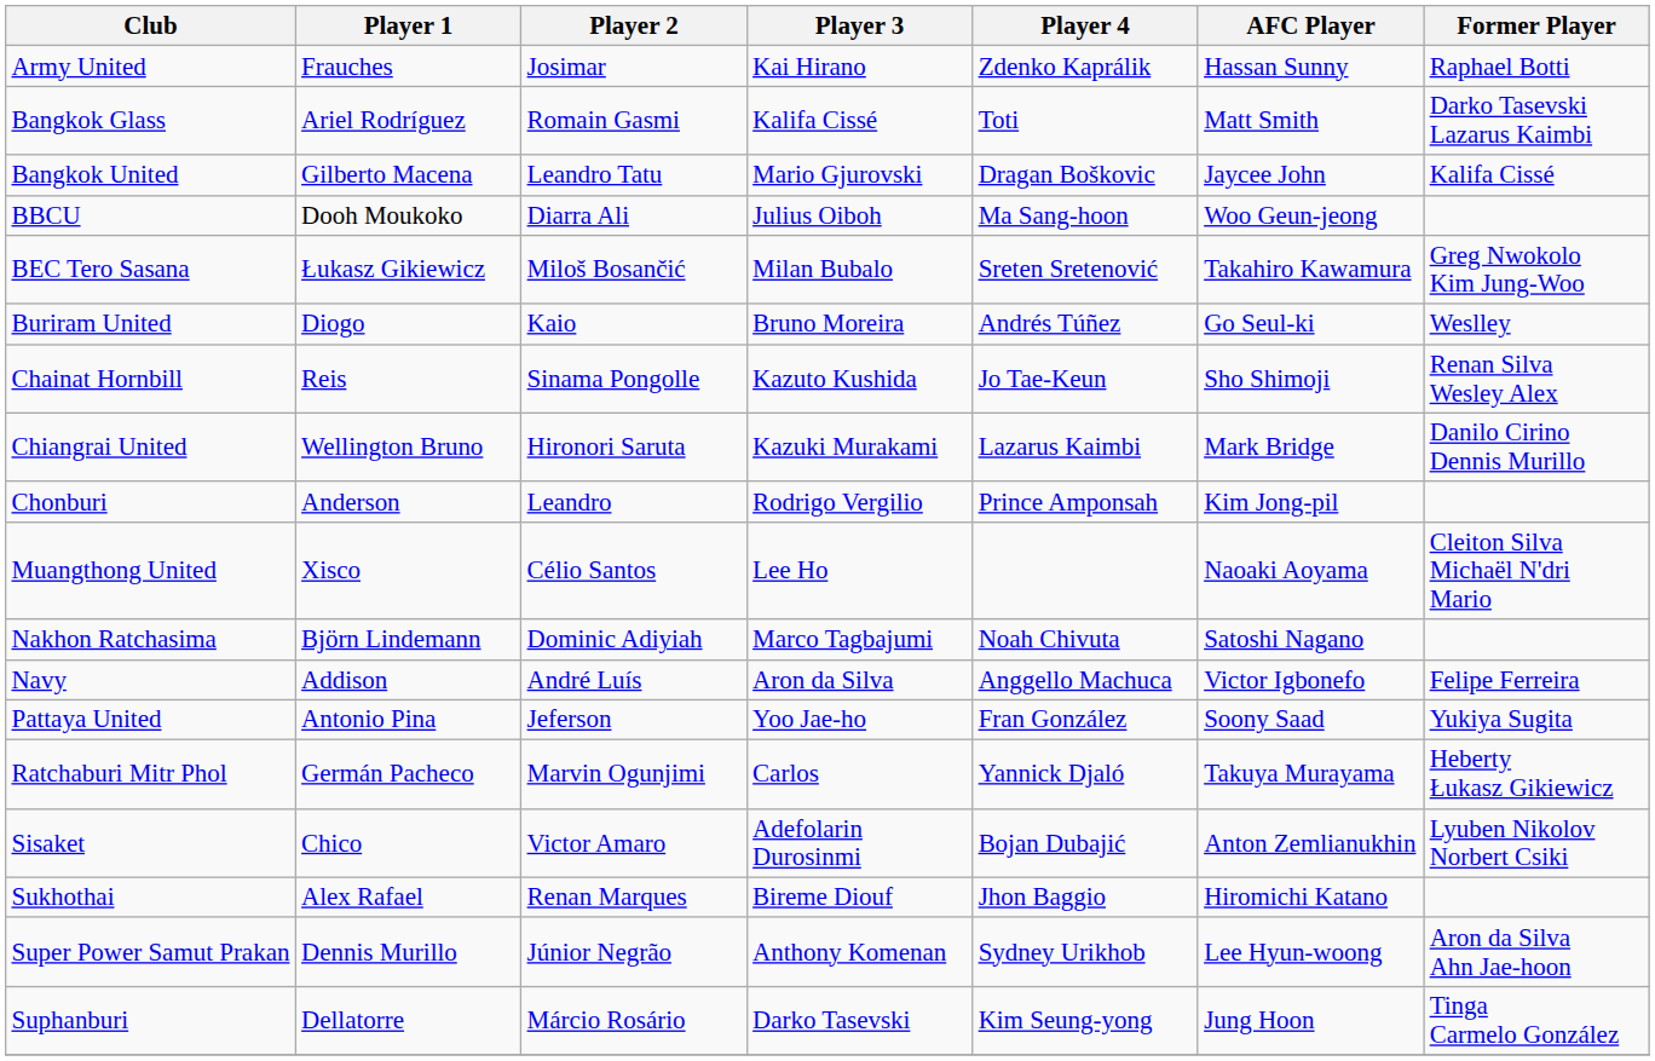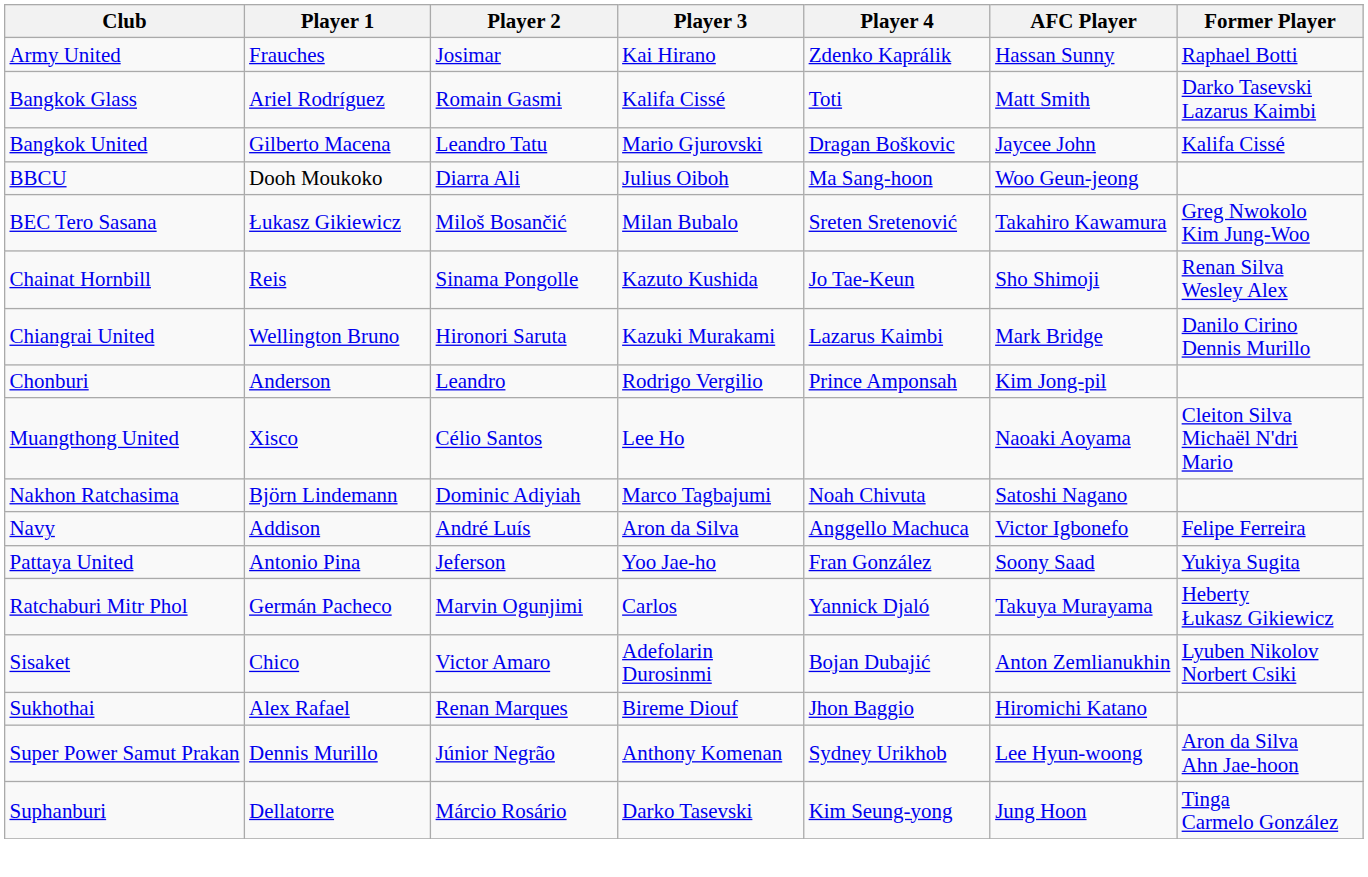 <table class="sortable wikitable" border="1">
 <tr>
 <th>Club</th>
 <th width="135">Player 1</th>
 <th width="135">Player 2</th>
 <th width="135">Player 3</th>
 <th width="135">Player 4</th>
 <th width="135">AFC Player</th>
 <th width="135">Former Player</th>
 </tr>
 <tr>
 <td><a href='#'>Army United</a></td>
 <td> <a href='#'>Frauches</a></td>
 <td> <a href='#'>Josimar</a></td>
 <td> <a href='#'>Kai Hirano</a></td>
 <td> <a href='#'>Zdenko Kaprálik</a></td>
 <td> <a href='#'>Hassan Sunny</a></td>
 <td> <a href='#'>Raphael Botti</a></td>
 </tr>
 <tr>
 <td><a href='#'>Bangkok Glass</a></td>
 <td> <a href='#'>Ariel Rodríguez</a></td>
 <td> <a href='#'>Romain Gasmi</a></td>
 <td> <a href='#'>Kalifa Cissé</a></td>
 <td> <a href='#'>Toti</a></td>
 <td> <a href='#'>Matt Smith</a></td>
 <td> <a href='#'>Darko Tasevski</a> <br>  <a href='#'>Lazarus Kaimbi</a></td>
 </tr>
 <tr>
 <td><a href='#'>Bangkok United</a></td>
 <td> <a href='#'>Gilberto Macena</a></td>
 <td> <a href='#'>Leandro Tatu</a></td>
 <td> <a href='#'>Mario Gjurovski</a></td>
 <td> <a href='#'>Dragan Boškovic</a></td>
 <td> <a href='#'>Jaycee John</a></td>
 <td> <a href='#'>Kalifa Cissé</a></td>
 </tr>
 <tr>
 <td><a href='#'>BBCU</a></td>
 <td> Dooh Moukoko</td>
 <td> <a href='#'>Diarra Ali</a></td>
 <td> <a href='#'>Julius Oiboh</a></td>
 <td> <a href='#'>Ma Sang-hoon</a></td>
 <td> <a href='#'>Woo Geun-jeong</a></td>
 <td></td>
 </tr>
 <tr>
 <td><a href='#'>BEC Tero Sasana</a></td>
 <td> <a href='#'>Łukasz Gikiewicz</a></td>
 <td> <a href='#'>Miloš Bosančić</a></td>
 <td> <a href='#'>Milan Bubalo</a></td>
 <td> <a href='#'>Sreten Sretenović</a></td>
 <td> <a href='#'>Takahiro Kawamura</a></td>
 <td> <a href='#'>Greg Nwokolo</a> <br>  <a href='#'>Kim Jung-Woo</a></td>
-</tr>
-<tr>
-<td><a href='#'>Buriram United</a></td>
-<td> <a href='#'>Diogo</a></td>
-<td> <a href='#'>Kaio</a></td>
-<td> <a href='#'>Bruno Moreira</a></td>
-<td> <a href='#'>Andrés Túñez</a></td>
-<td> <a href='#'>Go Seul-ki</a></td>
-<td> <a href='#'>Weslley</a></td>
 </tr>
 <tr>
 <td><a href='#'>Chainat Hornbill</a></td>
 <td> <a href='#'>Reis</a></td>
 <td> <a href='#'>Sinama Pongolle</a></td>
 <td> <a href='#'>Kazuto Kushida</a></td>
 <td> <a href='#'>Jo Tae-Keun</a></td>
 <td> <a href='#'>Sho Shimoji</a></td>
 <td> <a href='#'>Renan Silva</a> <br>  <a href='#'>Wesley Alex</a></td>
 </tr>
 <tr>
 <td><a href='#'>Chiangrai United</a></td>
 <td> <a href='#'>Wellington Bruno</a></td>
 <td> <a href='#'>Hironori Saruta</a></td>
 <td> <a href='#'>Kazuki Murakami</a></td>
 <td> <a href='#'>Lazarus Kaimbi</a></td>
 <td> <a href='#'>Mark Bridge</a></td>
 <td> <a href='#'>Danilo Cirino</a> <br> <a href='#'>Dennis Murillo</a></td>
 </tr>
 <tr>
 <td><a href='#'>Chonburi</a></td>
 <td> <a href='#'>Anderson</a></td>
 <td> <a href='#'>Leandro</a></td>
 <td> <a href='#'>Rodrigo Vergilio</a></td>
 <td> <a href='#'>Prince Amponsah</a></td>
 <td> <a href='#'>Kim Jong-pil</a></td>
 <td></td>
 </tr>
 <tr>
 <td><a href='#'>Muangthong United</a></td>
 <td> <a href='#'>Xisco</a></td>
 <td> <a href='#'>Célio Santos</a></td>
 <td> <a href='#'>Lee Ho</a></td>
 <td></td>
 <td> <a href='#'>Naoaki Aoyama</a></td>
 <td> <a href='#'>Cleiton Silva</a> <br> <a href='#'>Michaël N'dri</a> <br> <a href='#'>Mario</a></td>
 </tr>
 <tr>
 <td><a href='#'>Nakhon Ratchasima</a></td>
 <td> <a href='#'>Björn Lindemann</a></td>
 <td> <a href='#'>Dominic Adiyiah</a></td>
 <td> <a href='#'>Marco Tagbajumi</a></td>
 <td> <a href='#'>Noah Chivuta</a></td>
 <td> <a href='#'>Satoshi Nagano</a></td>
 <td></td>
 </tr>
 <tr>
 <td><a href='#'>Navy</a></td>
 <td> <a href='#'>Addison</a></td>
 <td> <a href='#'>André Luís</a></td>
 <td> <a href='#'>Aron da Silva</a></td>
 <td> <a href='#'>Anggello Machuca</a></td>
 <td> <a href='#'>Victor Igbonefo</a></td>
 <td> <a href='#'>Felipe Ferreira</a></td>
 </tr>
 <tr>
 <td><a href='#'>Pattaya United</a></td>
 <td> <a href='#'>Antonio Pina</a></td>
 <td> <a href='#'>Jeferson</a></td>
 <td> <a href='#'>Yoo Jae-ho</a></td>
 <td> <a href='#'>Fran González</a></td>
 <td> <a href='#'>Soony Saad</a></td>
 <td> <a href='#'>Yukiya Sugita</a></td>
 </tr>
 <tr>
 <td><a href='#'>Ratchaburi Mitr Phol</a></td>
 <td> <a href='#'>Germán Pacheco</a></td>
 <td> <a href='#'>Marvin Ogunjimi</a></td>
 <td> <a href='#'>Carlos</a></td>
 <td> <a href='#'>Yannick Djaló</a></td>
 <td> <a href='#'>Takuya Murayama</a></td>
 <td> <a href='#'>Heberty</a> <br>  <a href='#'>Łukasz Gikiewicz</a></td>
 </tr>
 <tr>
 <td><a href='#'>Sisaket</a></td>
 <td> <a href='#'>Chico</a></td>
 <td> <a href='#'>Victor Amaro</a></td>
 <td> <a href='#'>Adefolarin Durosinmi</a></td>
 <td> <a href='#'>Bojan Dubajić</a></td>
 <td> <a href='#'>Anton Zemlianukhin</a></td>
 <td> <a href='#'>Lyuben Nikolov</a> <br>  <a href='#'>Norbert Csiki</a></td>
 </tr>
 <tr>
 <td><a href='#'>Sukhothai</a></td>
 <td> <a href='#'>Alex Rafael</a></td>
 <td> <a href='#'>Renan Marques</a></td>
 <td> <a href='#'>Bireme Diouf</a></td>
 <td> <a href='#'>Jhon Baggio</a></td>
 <td> <a href='#'>Hiromichi Katano</a></td>
 <td></td>
 </tr>
 <tr>
 <td><a href='#'>Super Power Samut Prakan</a></td>
 <td> <a href='#'>Dennis Murillo</a></td>
 <td> <a href='#'>Júnior Negrão</a></td>
 <td> <a href='#'>Anthony Komenan</a></td>
 <td> <a href='#'>Sydney Urikhob</a></td>
 <td> <a href='#'>Lee Hyun-woong</a></td>
 <td> <a href='#'>Aron da Silva</a> <br>  <a href='#'>Ahn Jae-hoon</a></td>
 </tr>
 <tr>
 <td><a href='#'>Suphanburi</a></td>
 <td> <a href='#'>Dellatorre</a></td>
 <td> <a href='#'>Márcio Rosário</a></td>
 <td> <a href='#'>Darko Tasevski</a></td>
 <td> <a href='#'>Kim Seung-yong</a></td>
 <td> <a href='#'>Jung Hoon</a></td>
 <td> <a href='#'>Tinga</a> <br>  <a href='#'>Carmelo González</a></td>
 </tr>
 <tr>
 </tr>
 </table>
